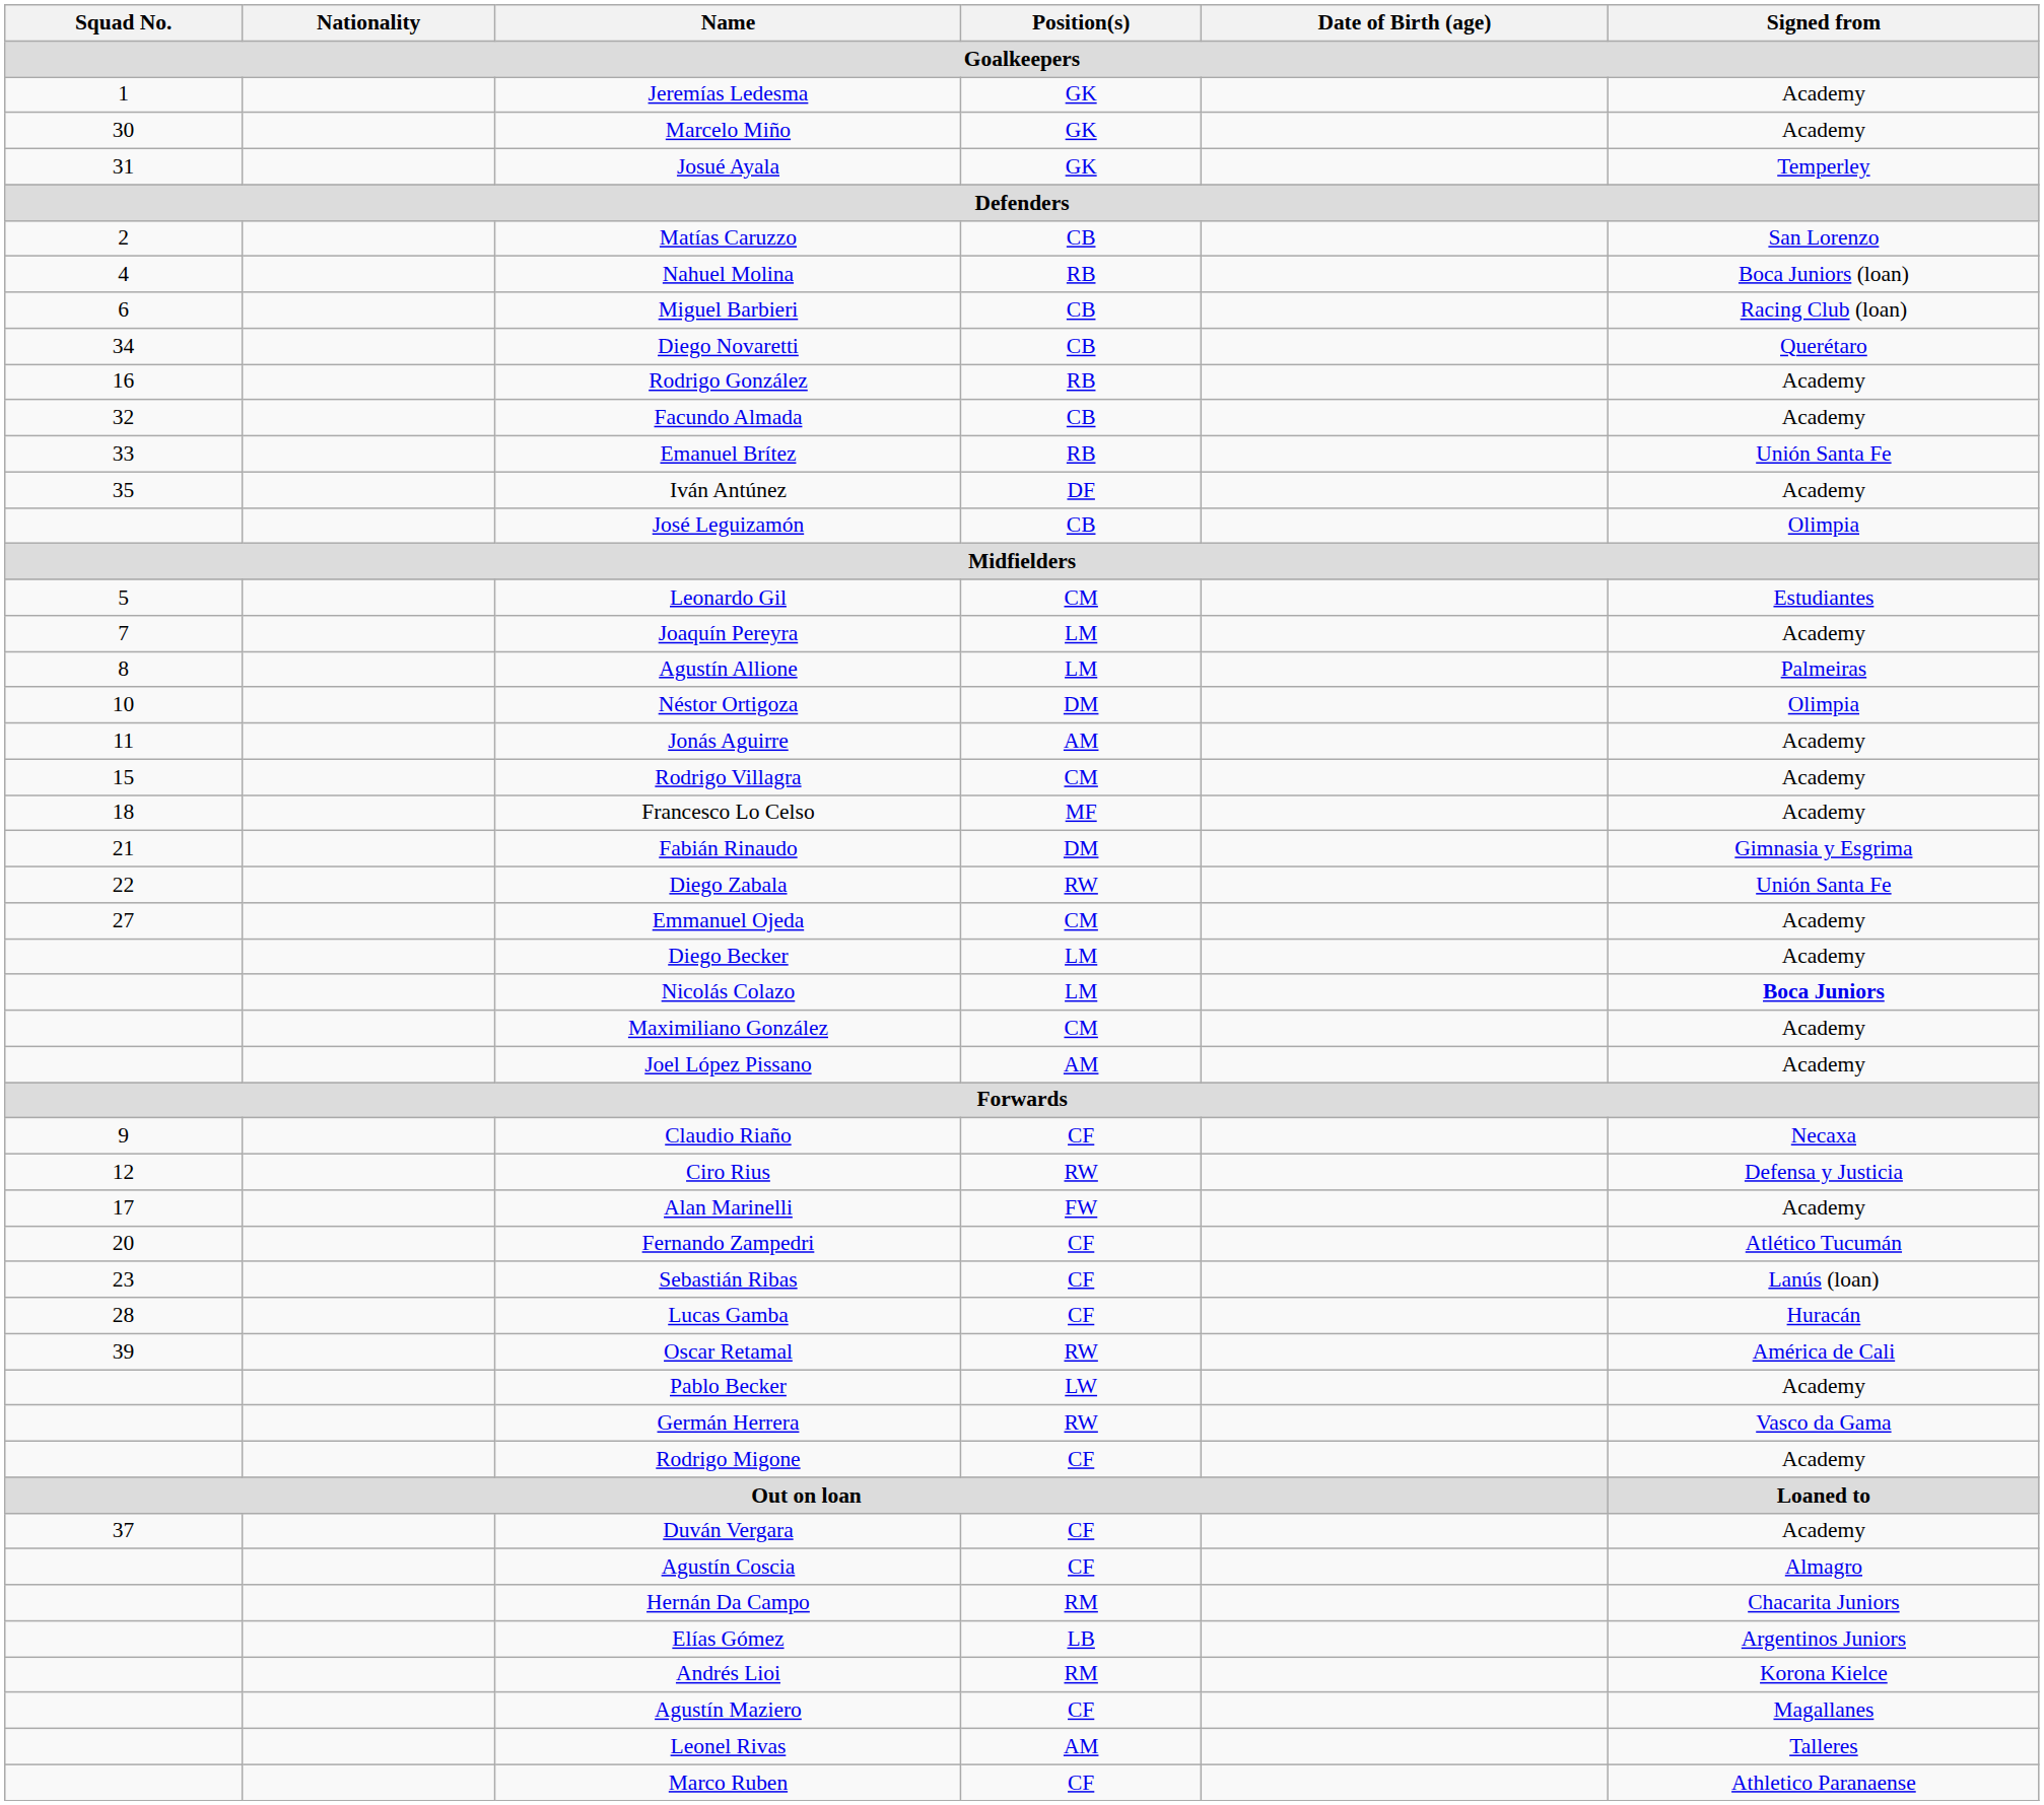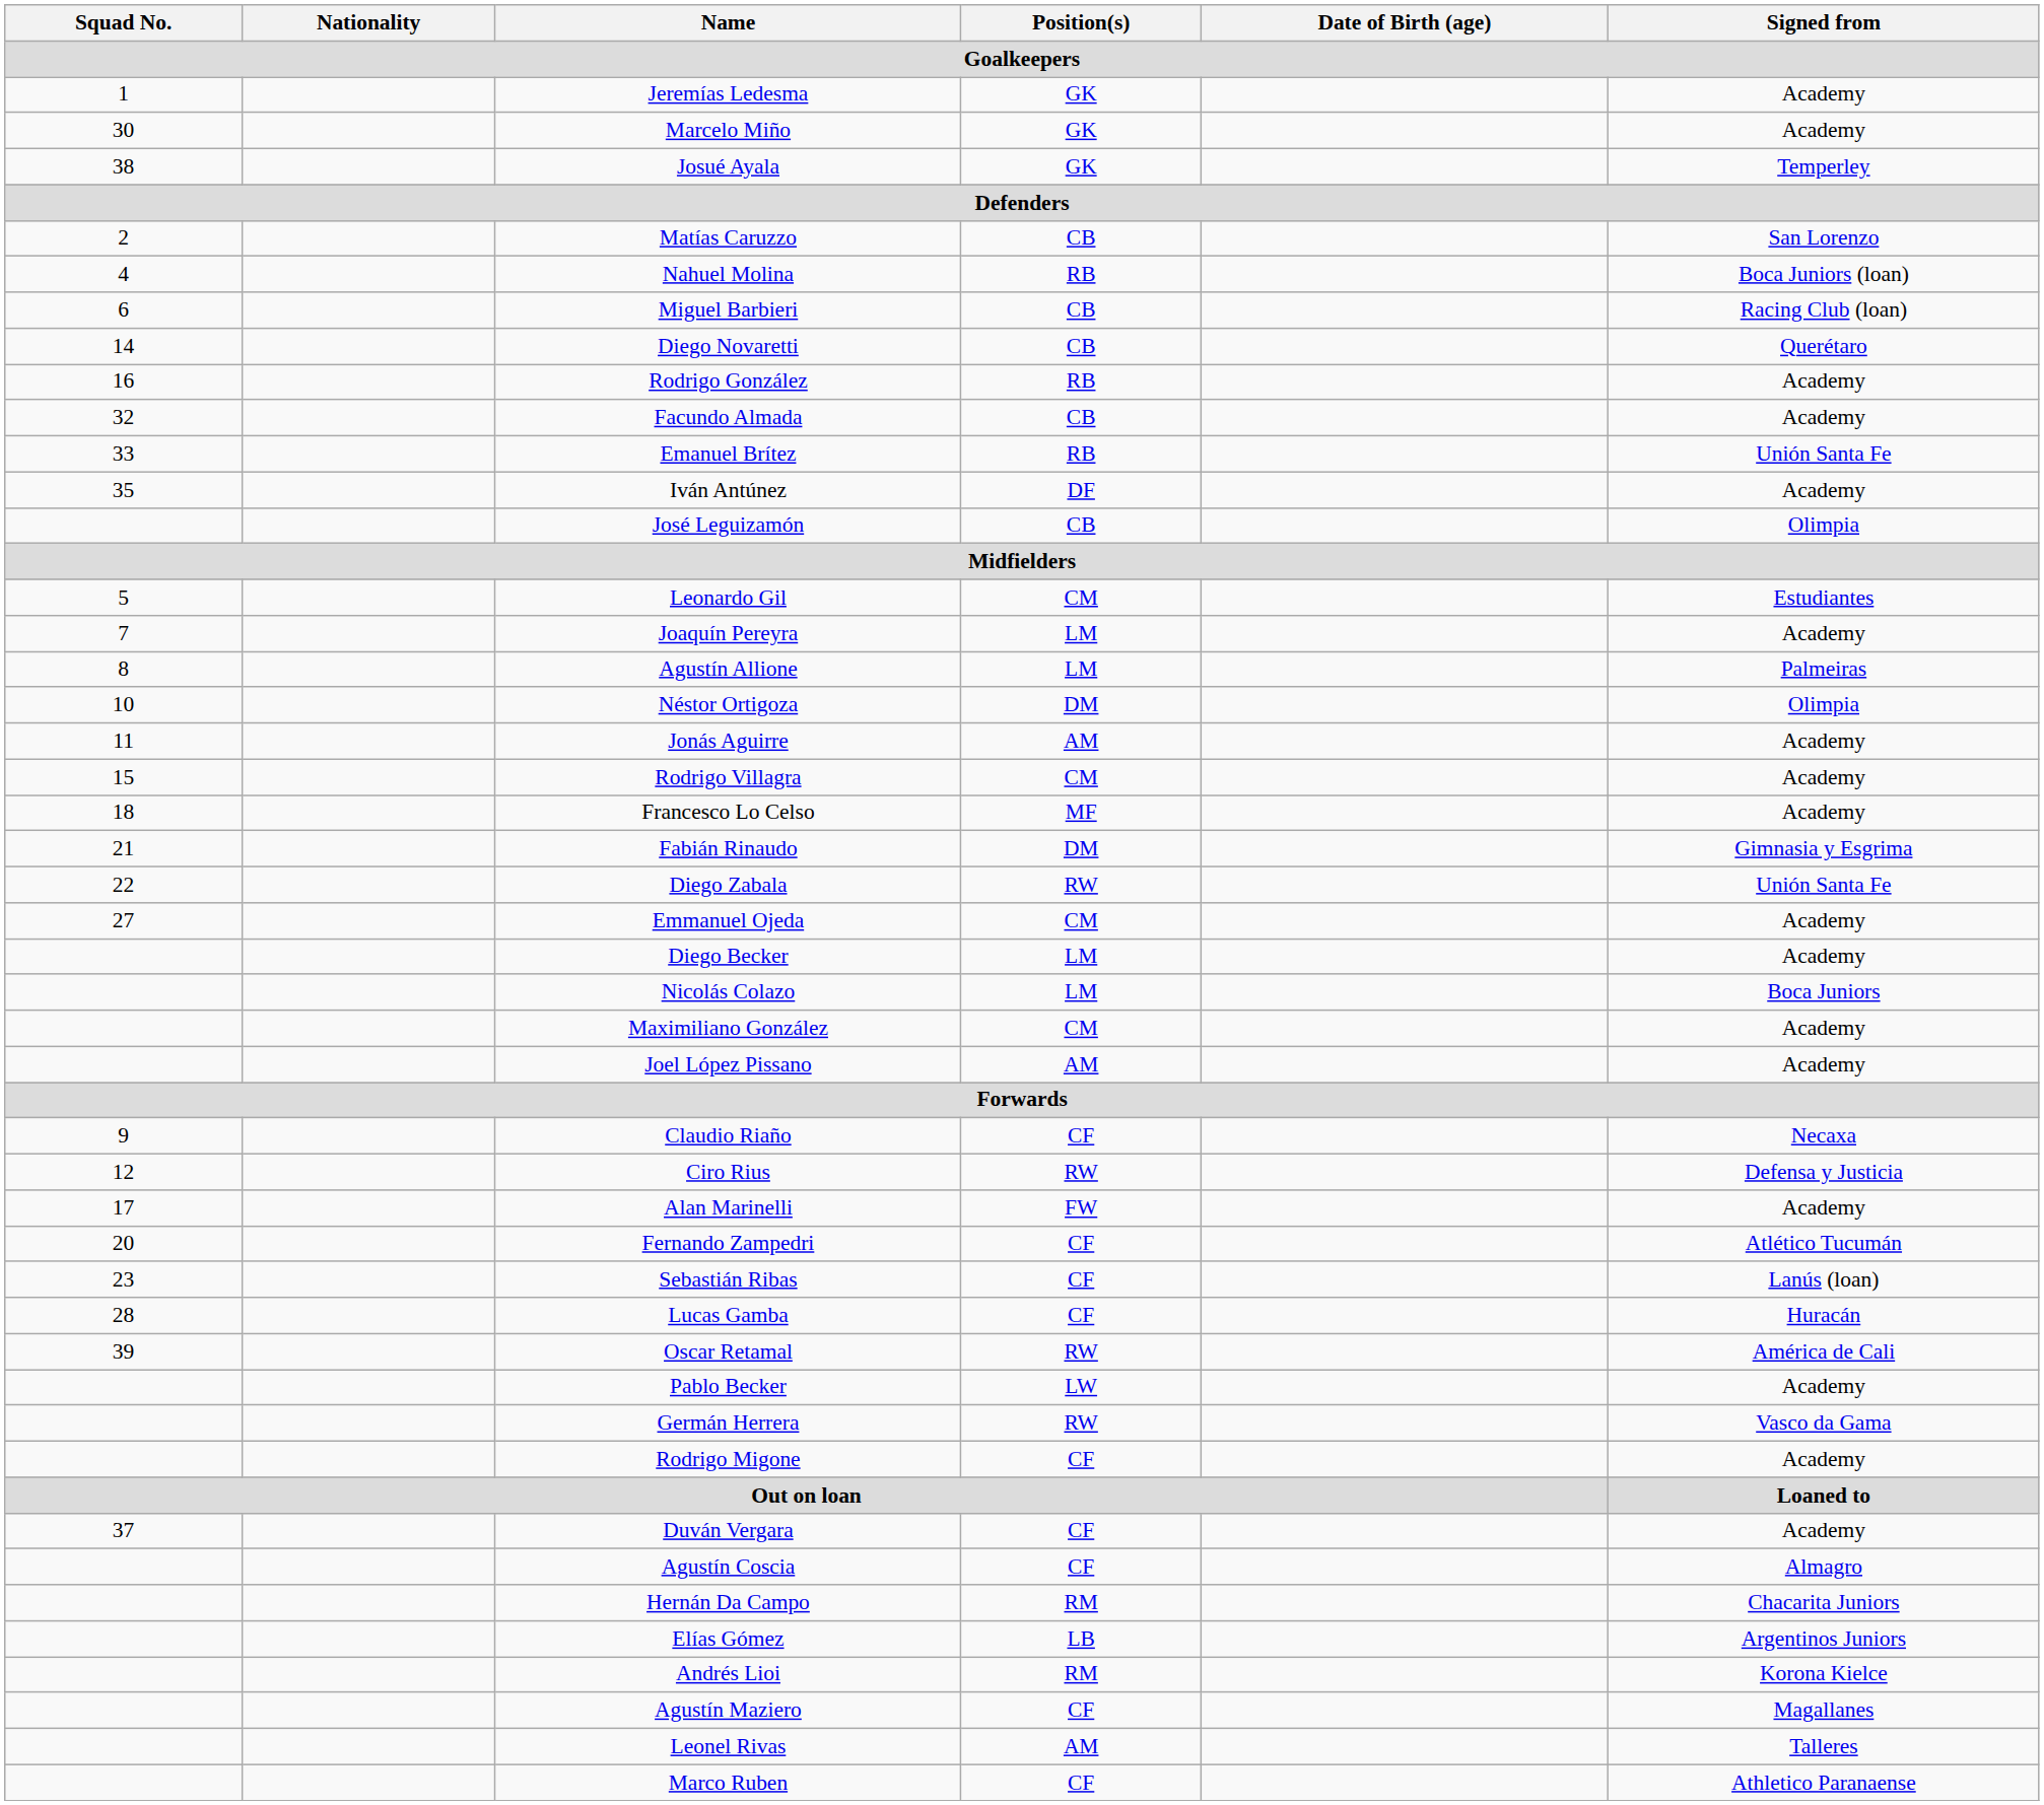 <table class="wikitable sortable" style="text-align:center; font-size:90%; width:85%;">
 <tr>
 <th style="background:#; color:; text-align:center;">Squad No.</th>
 <th style="background:#; color:; text-align:center;">Nationality</th>
 <th style="background:#; color:; text-align:center;">Name</th>
 <th style="background:#; color:; text-align:center;">Position(s)</th>
 <th style="background:#; color:; text-align:center;">Date of Birth (age)</th>
 <th style="background:#; color:; text-align:center;">Signed from</th>
 </tr>
 <tr>
 <th colspan="6" style="background:#dcdcdc; text-align:center;">Goalkeepers</th>
 </tr>
 <tr>
 <td>1</td>
 <td></td>
 <td><a href='#'>Jeremías Ledesma</a></td>
 <td><a href='#'>GK</a></td>
 <td></td>
 <td>Academy</td>
 </tr>
 <tr>
 <td>30</td>
 <td></td>
 <td><a href='#'>Marcelo Miño</a></td>
 <td><a href='#'>GK</a></td>
 <td></td>
 <td>Academy</td>
 </tr>
 <tr>
-<td>31</td>
+<td>38</td>
 <td></td>
 <td><a href='#'>Josué Ayala</a></td>
 <td><a href='#'>GK</a></td>
 <td></td>
 <td> <a href='#'>Temperley</a></td>
 </tr>
 <tr>
 <th colspan="7" style="background:#dcdcdc; text-align:center;">Defenders</th>
 </tr>
 <tr>
 <td>2</td>
 <td></td>
 <td><a href='#'>Matías Caruzzo</a></td>
 <td><a href='#'>CB</a></td>
 <td></td>
 <td> <a href='#'>San Lorenzo</a></td>
 </tr>
 <tr>
 <td>4</td>
 <td></td>
 <td><a href='#'>Nahuel Molina</a></td>
 <td><a href='#'>RB</a></td>
 <td></td>
 <td> <a href='#'>Boca Juniors</a> (loan)</td>
 </tr>
 <tr>
 <td>6</td>
 <td></td>
 <td><a href='#'>Miguel Barbieri</a></td>
 <td><a href='#'>CB</a></td>
 <td></td>
 <td> <a href='#'>Racing Club</a> (loan)</td>
 </tr>
 <tr>
-<td>34</td>
+<td>14</td>
 <td></td>
 <td><a href='#'>Diego Novaretti</a></td>
 <td><a href='#'>CB</a></td>
 <td></td>
 <td> <a href='#'>Querétaro</a></td>
 </tr>
 <tr>
 <td>16</td>
 <td></td>
 <td><a href='#'>Rodrigo González</a></td>
 <td><a href='#'>RB</a></td>
 <td></td>
 <td>Academy</td>
 </tr>
 <tr>
 <td>32</td>
 <td></td>
 <td><a href='#'>Facundo Almada</a></td>
 <td><a href='#'>CB</a></td>
 <td></td>
 <td>Academy</td>
 </tr>
 <tr>
 <td>33</td>
 <td></td>
 <td><a href='#'>Emanuel Brítez</a></td>
 <td><a href='#'>RB</a></td>
 <td></td>
 <td> <a href='#'>Unión Santa Fe</a></td>
 </tr>
 <tr>
 <td>35</td>
 <td></td>
 <td>Iván Antúnez</td>
 <td><a href='#'>DF</a></td>
 <td></td>
 <td>Academy</td>
 </tr>
 <tr>
 <td></td>
 <td></td>
 <td><a href='#'>José Leguizamón</a></td>
 <td><a href='#'>CB</a></td>
 <td></td>
 <td> <a href='#'>Olimpia</a></td>
 </tr>
 <tr>
 <th colspan="7" style="background:#dcdcdc; text-align:center;">Midfielders</th>
 </tr>
 <tr>
 <td>5</td>
 <td></td>
 <td><a href='#'>Leonardo Gil</a></td>
 <td><a href='#'>CM</a></td>
 <td></td>
 <td> <a href='#'>Estudiantes</a></td>
 </tr>
 <tr>
 <td>7</td>
 <td></td>
 <td><a href='#'>Joaquín Pereyra</a></td>
 <td><a href='#'>LM</a></td>
 <td></td>
 <td>Academy</td>
 </tr>
 <tr>
 <td>8</td>
 <td></td>
 <td><a href='#'>Agustín Allione</a></td>
 <td><a href='#'>LM</a></td>
 <td></td>
 <td> <a href='#'>Palmeiras</a></td>
 </tr>
 <tr>
 <td>10</td>
 <td></td>
 <td><a href='#'>Néstor Ortigoza</a></td>
 <td><a href='#'>DM</a></td>
 <td></td>
 <td><a href='#'>Olimpia</a></td>
 </tr>
 <tr>
 <td>11</td>
 <td></td>
 <td><a href='#'>Jonás Aguirre</a></td>
 <td><a href='#'>AM</a></td>
 <td></td>
 <td>Academy</td>
 </tr>
 <tr>
 <td>15</td>
 <td></td>
 <td><a href='#'>Rodrigo Villagra</a></td>
 <td><a href='#'>CM</a></td>
 <td></td>
 <td>Academy</td>
 </tr>
 <tr>
 <td>18</td>
 <td></td>
 <td>Francesco Lo Celso</td>
 <td><a href='#'>MF</a></td>
 <td></td>
 <td>Academy</td>
 </tr>
 <tr>
 <td>21</td>
 <td></td>
 <td><a href='#'>Fabián Rinaudo</a></td>
 <td><a href='#'>DM</a></td>
 <td></td>
 <td> <a href='#'>Gimnasia y Esgrima</a></td>
 </tr>
 <tr>
 <td>22</td>
 <td></td>
 <td><a href='#'>Diego Zabala</a></td>
 <td><a href='#'>RW</a></td>
 <td></td>
 <td> <a href='#'>Unión Santa Fe</a></td>
 </tr>
 <tr>
 <td>27</td>
 <td></td>
 <td><a href='#'>Emmanuel Ojeda</a></td>
 <td><a href='#'>CM</a></td>
 <td></td>
 <td>Academy</td>
 </tr>
 <tr>
 <td></td>
 <td></td>
 <td><a href='#'>Diego Becker</a></td>
 <td><a href='#'>LM</a></td>
 <td></td>
 <td>Academy</td>
 </tr>
 <tr>
 <td></td>
 <td></td>
 <td><a href='#'>Nicolás Colazo</a></td>
 <td><a href='#'>LM</a></td>
 <td></td>
-<td><strong> <a href='#'>Boca Juniors</a></strong></td>
+<td> <a href='#'>Boca Juniors</a></td>
 </tr>
 <tr>
 <td></td>
 <td></td>
 <td><a href='#'>Maximiliano González</a></td>
 <td><a href='#'>CM</a></td>
 <td></td>
 <td>Academy</td>
 </tr>
 <tr>
 <td></td>
 <td></td>
 <td><a href='#'>Joel López Pissano</a></td>
 <td><a href='#'>AM</a></td>
 <td></td>
 <td>Academy</td>
 </tr>
 <tr>
 <th colspan="7" style="background:#dcdcdc; text-align:center;">Forwards</th>
 </tr>
 <tr>
 <td>9</td>
 <td></td>
 <td><a href='#'>Claudio Riaño</a></td>
 <td><a href='#'>CF</a></td>
 <td></td>
 <td> <a href='#'>Necaxa</a></td>
 </tr>
 <tr>
 <td>12</td>
 <td></td>
 <td><a href='#'>Ciro Rius</a></td>
 <td><a href='#'>RW</a></td>
 <td></td>
 <td> <a href='#'>Defensa y Justicia</a></td>
 </tr>
 <tr>
 <td>17</td>
 <td></td>
 <td><a href='#'>Alan Marinelli</a></td>
 <td><a href='#'>FW</a></td>
 <td></td>
 <td>Academy</td>
 </tr>
 <tr>
 <td>20</td>
 <td></td>
 <td><a href='#'>Fernando Zampedri</a></td>
 <td><a href='#'>CF</a></td>
 <td></td>
 <td> <a href='#'>Atlético Tucumán</a></td>
 </tr>
 <tr>
 <td>23</td>
 <td></td>
 <td><a href='#'>Sebastián Ribas</a></td>
 <td><a href='#'>CF</a></td>
 <td></td>
 <td> <a href='#'>Lanús</a> (loan)</td>
 </tr>
 <tr>
 <td>28</td>
 <td></td>
 <td><a href='#'>Lucas Gamba</a></td>
 <td><a href='#'>CF</a></td>
 <td></td>
 <td> <a href='#'>Huracán</a></td>
 </tr>
 <tr>
 <td>39</td>
 <td></td>
 <td><a href='#'>Oscar Retamal</a></td>
 <td><a href='#'>RW</a></td>
 <td></td>
 <td> <a href='#'>América de Cali</a></td>
 </tr>
 <tr>
 <td></td>
 <td></td>
 <td><a href='#'>Pablo Becker</a></td>
 <td><a href='#'>LW</a></td>
 <td></td>
 <td>Academy</td>
 </tr>
 <tr>
 <td></td>
 <td></td>
 <td><a href='#'>Germán Herrera</a></td>
 <td><a href='#'>RW</a></td>
 <td></td>
 <td> <a href='#'>Vasco da Gama</a></td>
 </tr>
 <tr>
 <td></td>
 <td></td>
 <td><a href='#'>Rodrigo Migone</a></td>
 <td><a href='#'>CF</a></td>
 <td></td>
 <td>Academy</td>
 </tr>
 <tr>
 <th colspan="5" style="background:#dcdcdc; text-align:center;">Out on loan</th>
 <th colspan="1" style="background:#dcdcdc; text-align:center;">Loaned to</th>
 </tr>
 <tr>
 <td>37</td>
 <td></td>
 <td><a href='#'>Duván Vergara</a></td>
 <td><a href='#'>CF</a></td>
 <td></td>
 <td>Academy</td>
 </tr>
 <tr>
 <td></td>
 <td></td>
 <td><a href='#'>Agustín Coscia</a></td>
 <td><a href='#'>CF</a></td>
 <td></td>
 <td> <a href='#'>Almagro</a></td>
 </tr>
 <tr>
 <td></td>
 <td></td>
 <td><a href='#'>Hernán Da Campo</a></td>
 <td><a href='#'>RM</a></td>
 <td></td>
 <td> <a href='#'>Chacarita Juniors</a></td>
 </tr>
 <tr>
 <td></td>
 <td></td>
 <td><a href='#'>Elías Gómez</a></td>
 <td><a href='#'>LB</a></td>
 <td></td>
 <td> <a href='#'>Argentinos Juniors</a></td>
 </tr>
 <tr>
 <td></td>
 <td></td>
 <td><a href='#'>Andrés Lioi</a></td>
 <td><a href='#'>RM</a></td>
 <td></td>
 <td> <a href='#'>Korona Kielce</a></td>
 </tr>
 <tr>
 <td></td>
 <td></td>
 <td><a href='#'>Agustín Maziero</a></td>
 <td><a href='#'>CF</a></td>
 <td></td>
 <td> <a href='#'>Magallanes</a></td>
 </tr>
 <tr>
 <td></td>
 <td></td>
 <td><a href='#'>Leonel Rivas</a></td>
 <td><a href='#'>AM</a></td>
 <td></td>
 <td> <a href='#'>Talleres</a></td>
 </tr>
 <tr>
 <td></td>
 <td></td>
 <td><a href='#'>Marco Ruben</a></td>
 <td><a href='#'>CF</a></td>
 <td></td>
 <td> <a href='#'>Athletico Paranaense</a></td>
 </tr>
 <tr>
 </tr>
 </table>
